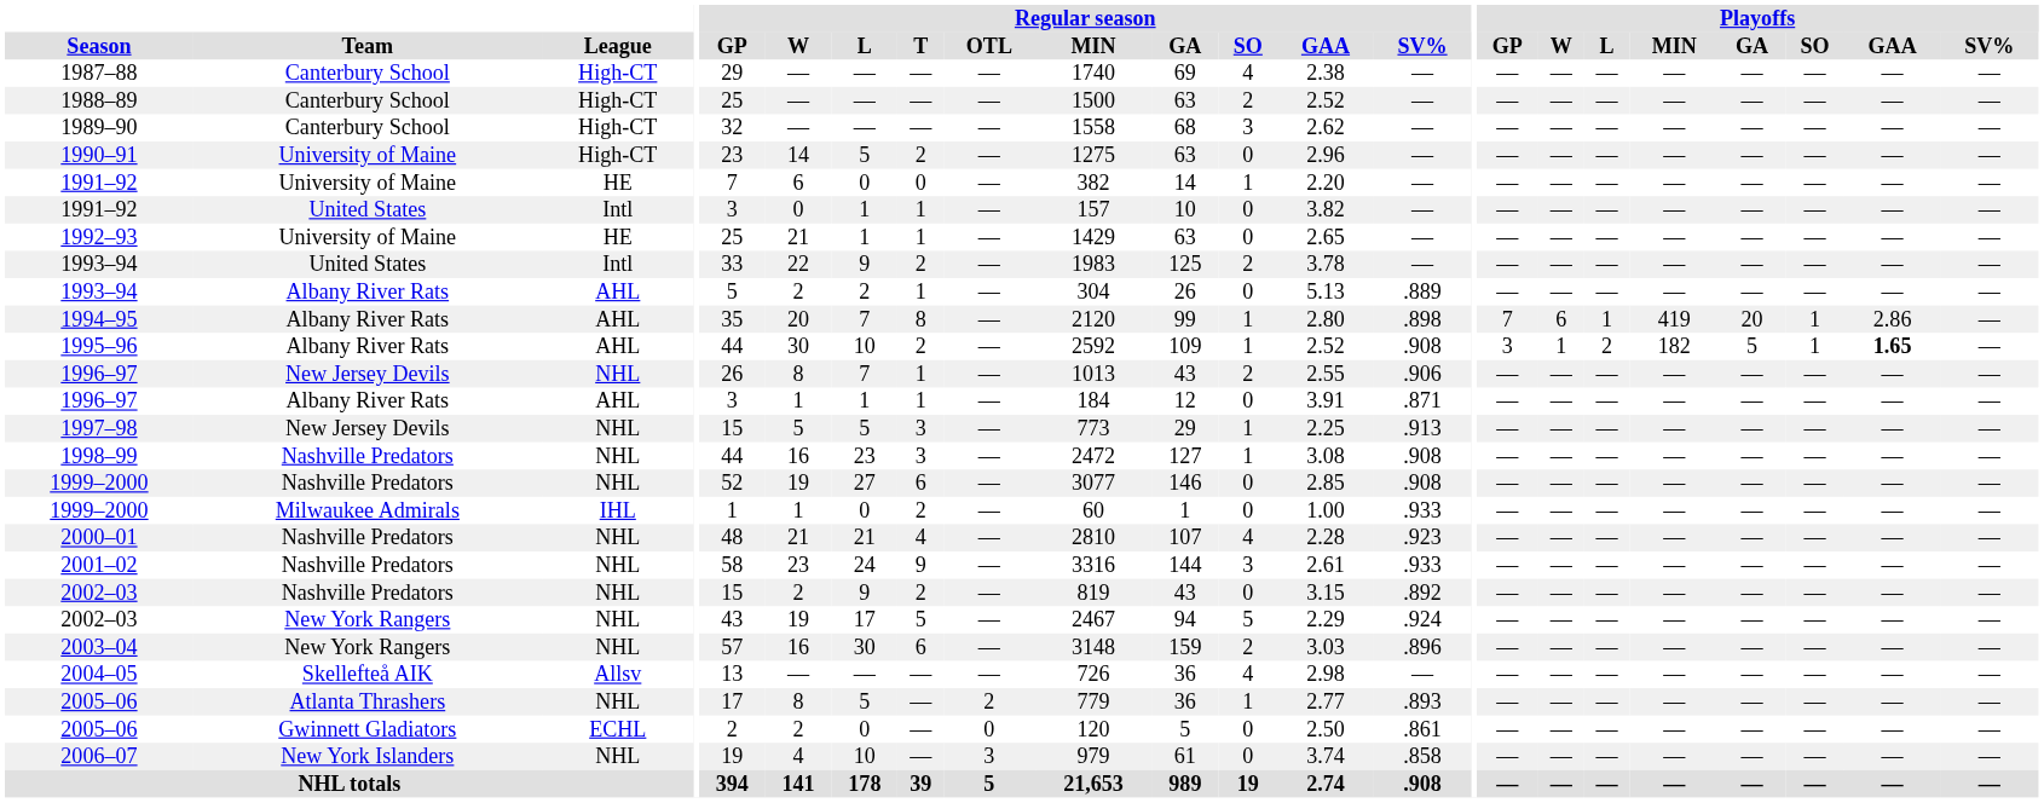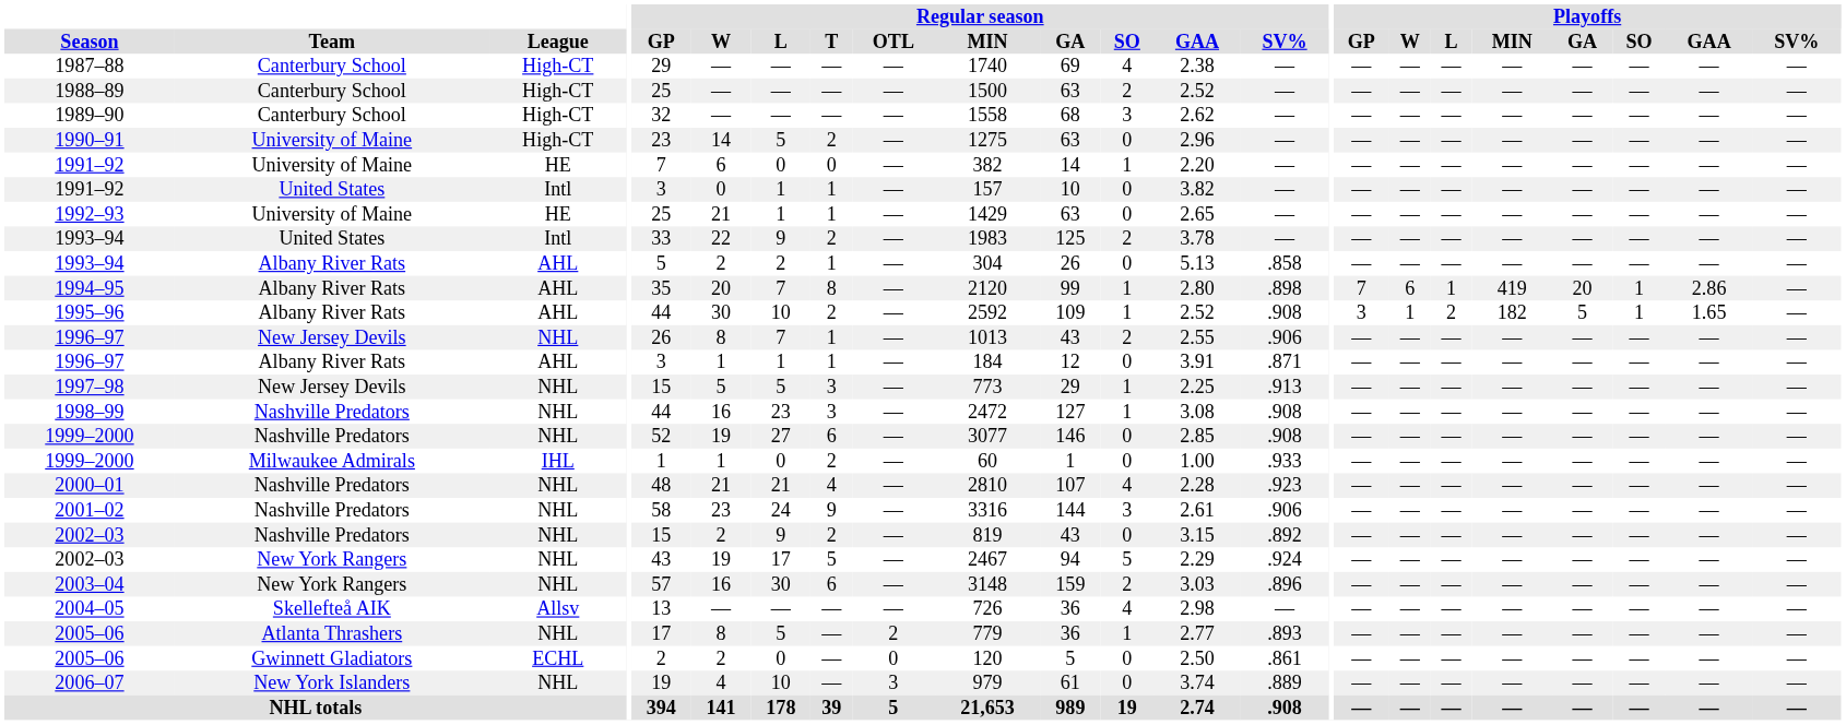 <table border="0" cellpadding="1" cellspacing="0" style="text-align:center; width:75%">
 <tr ALIGN="center" bgcolor="#e0e0e0">
 <th align="center" colspan="3" bgcolor="#ffffff"></th>
 <th align="center" rowspan="99" bgcolor="#ffffff"></th>
 <th align="center" colspan="10" bgcolor="#e0e0e0"><a href='#'>Regular season</a></th>
 <th align="center" rowspan="99" bgcolor="#ffffff"></th>
 <th align="center" colspan="8" bgcolor="#e0e0e0"><a href='#'>Playoffs</a></th>
 </tr>
 <tr ALIGN="center" bgcolor="#e0e0e0">
 <th><a href='#'>Season</a></th>
 <th>Team</th>
 <th>League</th>
 <th>GP</th>
 <th>W</th>
 <th>L</th>
 <th>T</th>
 <th>OTL</th>
 <th>MIN</th>
 <th>GA</th>
 <th><a href='#'>SO</a></th>
 <th><a href='#'>GAA</a></th>
 <th><a href='#'>SV%</a></th>
 <th>GP</th>
 <th>W</th>
 <th>L</th>
 <th>MIN</th>
 <th>GA</th>
 <th>SO</th>
 <th>GAA</th>
 <th>SV%</th>
 </tr>
 <tr>
 <td>1987–88</td>
 <td><a href='#'>Canterbury School</a></td>
 <td><a href='#'>High-CT</a></td>
 <td>29</td>
 <td>—</td>
 <td>—</td>
 <td>—</td>
 <td>—</td>
 <td>1740</td>
 <td>69</td>
 <td>4</td>
 <td>2.38</td>
 <td>—</td>
 <td>—</td>
 <td>—</td>
 <td>—</td>
 <td>—</td>
 <td>—</td>
 <td>—</td>
 <td>—</td>
 <td>—</td>
 </tr>
 <tr bgcolor="#f0f0f0">
 <td>1988–89</td>
 <td>Canterbury School</td>
 <td>High-CT</td>
 <td>25</td>
 <td>—</td>
 <td>—</td>
 <td>—</td>
 <td>—</td>
 <td>1500</td>
 <td>63</td>
 <td>2</td>
 <td>2.52</td>
 <td>—</td>
 <td>—</td>
 <td>—</td>
 <td>—</td>
 <td>—</td>
 <td>—</td>
 <td>—</td>
 <td>—</td>
 <td>—</td>
 </tr>
 <tr>
 <td>1989–90</td>
 <td>Canterbury School</td>
 <td>High-CT</td>
 <td>32</td>
 <td>—</td>
 <td>—</td>
 <td>—</td>
 <td>—</td>
 <td>1558</td>
 <td>68</td>
 <td>3</td>
 <td>2.62</td>
 <td>—</td>
 <td>—</td>
 <td>—</td>
 <td>—</td>
 <td>—</td>
 <td>—</td>
 <td>—</td>
 <td>—</td>
 <td>—</td>
 </tr>
 <tr bgcolor="#f0f0f0">
 <td><a href='#'>1990–91</a></td>
 <td><a href='#'>University of Maine</a></td>
 <td>High-CT</td>
 <td>23</td>
 <td>14</td>
 <td>5</td>
 <td>2</td>
 <td>—</td>
 <td>1275</td>
 <td>63</td>
 <td>0</td>
 <td>2.96</td>
 <td>—</td>
 <td>—</td>
 <td>—</td>
 <td>—</td>
 <td>—</td>
 <td>—</td>
 <td>—</td>
 <td>—</td>
 <td>—</td>
 </tr>
 <tr>
 <td><a href='#'>1991–92</a></td>
 <td>University of Maine</td>
 <td>HE</td>
 <td>7</td>
 <td>6</td>
 <td>0</td>
 <td>0</td>
 <td>—</td>
 <td>382</td>
 <td>14</td>
 <td>1</td>
 <td>2.20</td>
 <td>—</td>
 <td>—</td>
 <td>—</td>
 <td>—</td>
 <td>—</td>
 <td>—</td>
 <td>—</td>
 <td>—</td>
 <td>—</td>
 </tr>
 <tr bgcolor="#f0f0f0">
 <td>1991–92</td>
 <td><a href='#'>United States</a></td>
 <td>Intl</td>
 <td>3</td>
 <td>0</td>
 <td>1</td>
 <td>1</td>
 <td>—</td>
 <td>157</td>
 <td>10</td>
 <td>0</td>
 <td>3.82</td>
 <td>—</td>
 <td>—</td>
 <td>—</td>
 <td>—</td>
 <td>—</td>
 <td>—</td>
 <td>—</td>
 <td>—</td>
 <td>—</td>
 </tr>
 <tr>
 <td><a href='#'>1992–93</a></td>
 <td>University of Maine</td>
 <td>HE</td>
 <td>25</td>
 <td>21</td>
 <td>1</td>
 <td>1</td>
 <td>—</td>
 <td>1429</td>
 <td>63</td>
 <td>0</td>
 <td>2.65</td>
 <td>—</td>
 <td>—</td>
 <td>—</td>
 <td>—</td>
 <td>—</td>
 <td>—</td>
 <td>—</td>
 <td>—</td>
 <td>—</td>
 </tr>
 <tr bgcolor="#f0f0f0">
 <td>1993–94</td>
 <td>United States</td>
 <td>Intl</td>
 <td>33</td>
 <td>22</td>
 <td>9</td>
 <td>2</td>
 <td>—</td>
 <td>1983</td>
 <td>125</td>
 <td>2</td>
 <td>3.78</td>
 <td>—</td>
 <td>—</td>
 <td>—</td>
 <td>—</td>
 <td>—</td>
 <td>—</td>
 <td>—</td>
 <td>—</td>
 <td>—</td>
 </tr>
 <tr>
 <td><a href='#'>1993–94</a></td>
 <td><a href='#'>Albany River Rats</a></td>
 <td><a href='#'>AHL</a></td>
 <td>5</td>
 <td>2</td>
 <td>2</td>
 <td>1</td>
 <td>—</td>
 <td>304</td>
 <td>26</td>
 <td>0</td>
 <td>5.13</td>
-<td>.889</td>
+<td>.858</td>
 <td>—</td>
 <td>—</td>
 <td>—</td>
 <td>—</td>
 <td>—</td>
 <td>—</td>
 <td>—</td>
 <td>—</td>
 </tr>
 <tr bgcolor="#f0f0f0">
 <td><a href='#'>1994–95</a></td>
 <td>Albany River Rats</td>
 <td>AHL</td>
 <td>35</td>
 <td>20</td>
 <td>7</td>
 <td>8</td>
 <td>—</td>
 <td>2120</td>
 <td>99</td>
 <td>1</td>
 <td>2.80</td>
 <td>.898</td>
 <td>7</td>
 <td>6</td>
 <td>1</td>
 <td>419</td>
 <td>20</td>
 <td>1</td>
 <td>2.86</td>
 <td>—</td>
 </tr>
 <tr>
 <td><a href='#'>1995–96</a></td>
 <td>Albany River Rats</td>
 <td>AHL</td>
 <td>44</td>
 <td>30</td>
 <td>10</td>
 <td>2</td>
 <td>—</td>
 <td>2592</td>
 <td>109</td>
 <td>1</td>
 <td>2.52</td>
 <td>.908</td>
 <td>3</td>
 <td>1</td>
 <td>2</td>
 <td>182</td>
 <td>5</td>
 <td>1</td>
-<td><strong>1.65</strong></td>
+<td>1.65</td>
 <td>—</td>
 </tr>
 <tr bgcolor="#f0f0f0">
 <td><a href='#'>1996–97</a></td>
 <td><a href='#'>New Jersey Devils</a></td>
 <td><a href='#'>NHL</a></td>
 <td>26</td>
 <td>8</td>
 <td>7</td>
 <td>1</td>
 <td>—</td>
 <td>1013</td>
 <td>43</td>
 <td>2</td>
 <td>2.55</td>
 <td>.906</td>
 <td>—</td>
 <td>—</td>
 <td>—</td>
 <td>—</td>
 <td>—</td>
 <td>—</td>
 <td>—</td>
 <td>—</td>
 </tr>
 <tr>
 <td><a href='#'>1996–97</a></td>
 <td>Albany River Rats</td>
 <td>AHL</td>
 <td>3</td>
 <td>1</td>
 <td>1</td>
 <td>1</td>
 <td>—</td>
 <td>184</td>
 <td>12</td>
 <td>0</td>
 <td>3.91</td>
 <td>.871</td>
 <td>—</td>
 <td>—</td>
 <td>—</td>
 <td>—</td>
 <td>—</td>
 <td>—</td>
 <td>—</td>
 <td>—</td>
 </tr>
 <tr bgcolor="#f0f0f0">
 <td><a href='#'>1997–98</a></td>
 <td>New Jersey Devils</td>
 <td>NHL</td>
 <td>15</td>
 <td>5</td>
 <td>5</td>
 <td>3</td>
 <td>—</td>
 <td>773</td>
 <td>29</td>
 <td>1</td>
 <td>2.25</td>
 <td>.913</td>
 <td>—</td>
 <td>—</td>
 <td>—</td>
 <td>—</td>
 <td>—</td>
 <td>—</td>
 <td>—</td>
 <td>—</td>
 </tr>
 <tr>
 <td><a href='#'>1998–99</a></td>
 <td><a href='#'>Nashville Predators</a></td>
 <td>NHL</td>
 <td>44</td>
 <td>16</td>
 <td>23</td>
 <td>3</td>
 <td>—</td>
 <td>2472</td>
 <td>127</td>
 <td>1</td>
 <td>3.08</td>
 <td>.908</td>
 <td>—</td>
 <td>—</td>
 <td>—</td>
 <td>—</td>
 <td>—</td>
 <td>—</td>
 <td>—</td>
 <td>—</td>
 </tr>
 <tr bgcolor="#f0f0f0">
 <td><a href='#'>1999–2000</a></td>
 <td>Nashville Predators</td>
 <td>NHL</td>
 <td>52</td>
 <td>19</td>
 <td>27</td>
 <td>6</td>
 <td>—</td>
 <td>3077</td>
 <td>146</td>
 <td>0</td>
 <td>2.85</td>
 <td>.908</td>
 <td>—</td>
 <td>—</td>
 <td>—</td>
 <td>—</td>
 <td>—</td>
 <td>—</td>
 <td>—</td>
 <td>—</td>
 </tr>
 <tr>
 <td><a href='#'>1999–2000</a></td>
 <td><a href='#'>Milwaukee Admirals</a></td>
 <td><a href='#'>IHL</a></td>
 <td>1</td>
 <td>1</td>
 <td>0</td>
 <td>2</td>
 <td>—</td>
 <td>60</td>
 <td>1</td>
 <td>0</td>
 <td>1.00</td>
 <td>.933</td>
 <td>—</td>
 <td>—</td>
 <td>—</td>
 <td>—</td>
 <td>—</td>
 <td>—</td>
 <td>—</td>
 <td>—</td>
 </tr>
 <tr bgcolor="#f0f0f0">
 <td><a href='#'>2000–01</a></td>
 <td>Nashville Predators</td>
 <td>NHL</td>
 <td>48</td>
 <td>21</td>
 <td>21</td>
 <td>4</td>
 <td>—</td>
 <td>2810</td>
 <td>107</td>
 <td>4</td>
 <td>2.28</td>
 <td>.923</td>
 <td>—</td>
 <td>—</td>
 <td>—</td>
 <td>—</td>
 <td>—</td>
 <td>—</td>
 <td>—</td>
 <td>—</td>
 </tr>
 <tr>
 <td><a href='#'>2001–02</a></td>
 <td>Nashville Predators</td>
 <td>NHL</td>
 <td>58</td>
 <td>23</td>
 <td>24</td>
 <td>9</td>
 <td>—</td>
 <td>3316</td>
 <td>144</td>
 <td>3</td>
 <td>2.61</td>
-<td>.933</td>
+<td>.906</td>
 <td>—</td>
 <td>—</td>
 <td>—</td>
 <td>—</td>
 <td>—</td>
 <td>—</td>
 <td>—</td>
 <td>—</td>
 </tr>
 <tr bgcolor="#f0f0f0">
 <td><a href='#'>2002–03</a></td>
 <td>Nashville Predators</td>
 <td>NHL</td>
 <td>15</td>
 <td>2</td>
 <td>9</td>
 <td>2</td>
 <td>—</td>
 <td>819</td>
 <td>43</td>
 <td>0</td>
 <td>3.15</td>
 <td>.892</td>
 <td>—</td>
 <td>—</td>
 <td>—</td>
 <td>—</td>
 <td>—</td>
 <td>—</td>
 <td>—</td>
 <td>—</td>
 </tr>
 <tr>
 <td>2002–03</td>
 <td><a href='#'>New York Rangers</a></td>
 <td>NHL</td>
 <td>43</td>
 <td>19</td>
 <td>17</td>
 <td>5</td>
 <td>—</td>
 <td>2467</td>
 <td>94</td>
 <td>5</td>
 <td>2.29</td>
 <td>.924</td>
 <td>—</td>
 <td>—</td>
 <td>—</td>
 <td>—</td>
 <td>—</td>
 <td>—</td>
 <td>—</td>
 <td>—</td>
 </tr>
 <tr bgcolor="#f0f0f0">
 <td><a href='#'>2003–04</a></td>
 <td>New York Rangers</td>
 <td>NHL</td>
 <td>57</td>
 <td>16</td>
 <td>30</td>
 <td>6</td>
 <td>—</td>
 <td>3148</td>
 <td>159</td>
 <td>2</td>
 <td>3.03</td>
 <td>.896</td>
 <td>—</td>
 <td>—</td>
 <td>—</td>
 <td>—</td>
 <td>—</td>
 <td>—</td>
 <td>—</td>
 <td>—</td>
 </tr>
 <tr>
 <td><a href='#'>2004–05</a></td>
 <td><a href='#'>Skellefteå AIK</a></td>
 <td><a href='#'>Allsv</a></td>
 <td>13</td>
 <td>—</td>
 <td>—</td>
 <td>—</td>
 <td>—</td>
 <td>726</td>
 <td>36</td>
 <td>4</td>
 <td>2.98</td>
 <td>—</td>
 <td>—</td>
 <td>—</td>
 <td>—</td>
 <td>—</td>
 <td>—</td>
 <td>—</td>
 <td>—</td>
 <td>—</td>
 </tr>
 <tr bgcolor="#f0f0f0">
 <td><a href='#'>2005–06</a></td>
 <td><a href='#'>Atlanta Thrashers</a></td>
 <td>NHL</td>
 <td>17</td>
 <td>8</td>
 <td>5</td>
 <td>—</td>
 <td>2</td>
 <td>779</td>
 <td>36</td>
 <td>1</td>
 <td>2.77</td>
 <td>.893</td>
 <td>—</td>
 <td>—</td>
 <td>—</td>
 <td>—</td>
 <td>—</td>
 <td>—</td>
 <td>—</td>
 <td>—</td>
 </tr>
 <tr>
 <td><a href='#'>2005–06</a></td>
 <td><a href='#'>Gwinnett Gladiators</a></td>
 <td><a href='#'>ECHL</a></td>
 <td>2</td>
 <td>2</td>
 <td>0</td>
 <td>—</td>
 <td>0</td>
 <td>120</td>
 <td>5</td>
 <td>0</td>
 <td>2.50</td>
 <td>.861</td>
 <td>—</td>
 <td>—</td>
 <td>—</td>
 <td>—</td>
 <td>—</td>
 <td>—</td>
 <td>—</td>
 <td>—</td>
 </tr>
 <tr bgcolor="#f0f0f0">
 <td><a href='#'>2006–07</a></td>
 <td><a href='#'>New York Islanders</a></td>
 <td>NHL</td>
 <td>19</td>
 <td>4</td>
 <td>10</td>
 <td>—</td>
 <td>3</td>
 <td>979</td>
 <td>61</td>
 <td>0</td>
 <td>3.74</td>
-<td>.858</td>
+<td>.889</td>
 <td>—</td>
 <td>—</td>
 <td>—</td>
 <td>—</td>
 <td>—</td>
 <td>—</td>
 <td>—</td>
 <td>—</td>
 </tr>
 <tr bgcolor="#e0e0e0">
 <th colspan="3">NHL totals</th>
 <th>394</th>
 <th>141</th>
 <th>178</th>
 <th>39</th>
 <th>5</th>
 <th>21,653</th>
 <th>989</th>
 <th>19</th>
 <th>2.74</th>
 <th>.908</th>
 <th>—</th>
 <th>—</th>
 <th>—</th>
 <th>—</th>
 <th>—</th>
 <th>—</th>
 <th>—</th>
 <th>—</th>
 </tr>
 </table>
